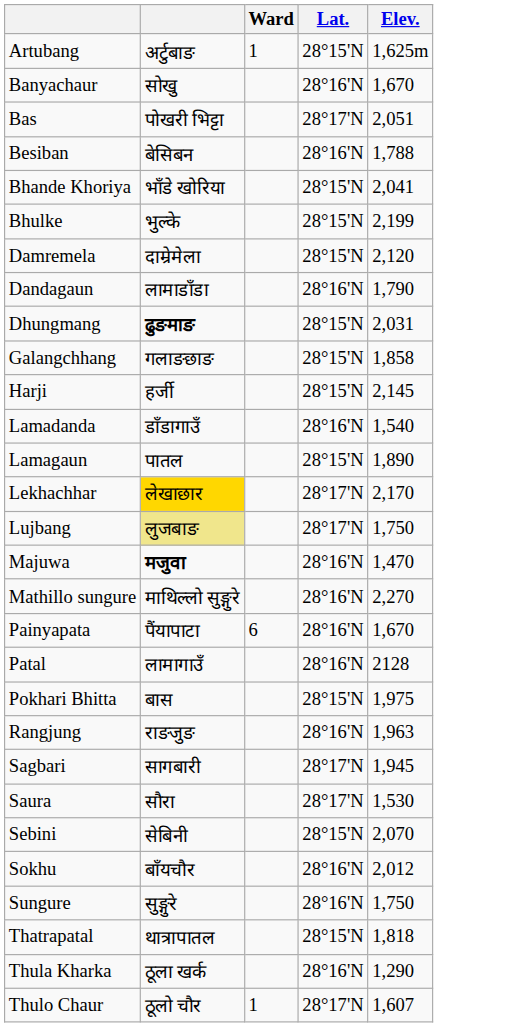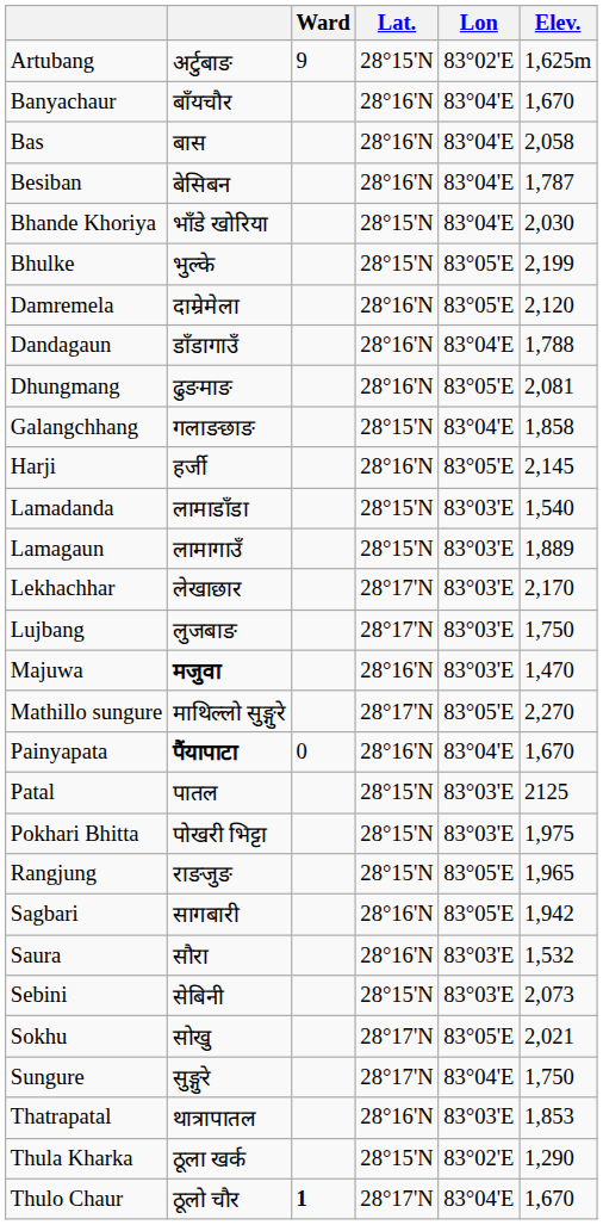 <table class="wikitable">
 <tr>
 <th></th>
 <th></th>
 <th>Ward</th>
 <th><a href='#'>Lat.</a></th>
+<th><a href='#'>Lon</a></th>
 <th><a href='#'>Elev.</a></th>
 </tr>
 <tr>
 <td>Artubang</td>
 <td>अर्टुबाङ</td>
-<td>1</td>
+<td>9</td>
 <td>28°15'N</td>
+<td>83°02'E</td>
 <td>1,625m</td>
 </tr>
 <tr>
 <td>Banyachaur</td>
-<td>सोखु</td>
+<td>बाँयचौर</td>
 <td></td>
 <td>28°16'N</td>
+<td>83°04'E</td>
 <td>1,670</td>
 </tr>
 <tr>
 <td>Bas</td>
-<td>पोखरी भिट्टा</td>
+<td>बास</td>
 <td></td>
-<td>28°17'N</td>
-<td>2,051</td>
+<td>28°16'N</td>
+<td>83°04'E</td>
+<td>2,058</td>
 </tr>
 <tr>
 <td>Besiban</td>
 <td>बेसिबन</td>
 <td></td>
 <td>28°16'N</td>
-<td>1,788</td>
+<td>83°04'E</td>
+<td>1,787</td>
 </tr>
 <tr>
 <td>Bhande Khoriya</td>
 <td>भाँडे खोरिया</td>
 <td></td>
 <td>28°15'N</td>
-<td>2,041</td>
+<td>83°04'E</td>
+<td>2,030</td>
 </tr>
 <tr>
 <td>Bhulke</td>
 <td>भुल्के</td>
 <td></td>
 <td>28°15'N</td>
+<td>83°05'E</td>
 <td>2,199</td>
 </tr>
 <tr>
 <td>Damremela</td>
 <td>दाम्रेमेला</td>
 <td></td>
-<td>28°15'N</td>
+<td>28°16'N</td>
+<td>83°05'E</td>
 <td>2,120</td>
 </tr>
 <tr>
 <td>Dandagaun</td>
-<td>लामाडाँडा</td>
+<td>डाँडागाउँ</td>
 <td></td>
 <td>28°16'N</td>
-<td>1,790</td>
+<td>83°04'E</td>
+<td>1,788</td>
 </tr>
 <tr>
 <td>Dhungmang</td>
-<td><strong>ढुङमाङ</strong></td>
+<td>ढुङमाङ</td>
 <td></td>
-<td>28°15'N</td>
-<td>2,031</td>
+<td>28°16'N</td>
+<td>83°05'E</td>
+<td>2,081</td>
 </tr>
 <tr>
 <td>Galangchhang</td>
 <td>गलाङछाङ</td>
 <td></td>
 <td>28°15'N</td>
+<td>83°04'E</td>
 <td>1,858</td>
 </tr>
 <tr>
 <td>Harji</td>
 <td>हर्जी</td>
 <td></td>
-<td>28°15'N</td>
+<td>28°16'N</td>
+<td>83°05'E</td>
 <td>2,145</td>
 </tr>
 <tr>
 <td>Lamadanda</td>
-<td>डाँडागाउँ</td>
+<td>लामाडाँडा</td>
 <td></td>
-<td>28°16'N</td>
+<td>28°15'N</td>
+<td>83°03'E</td>
 <td>1,540</td>
 </tr>
 <tr>
 <td>Lamagaun</td>
-<td>पातल</td>
+<td>लामागाउँ</td>
 <td></td>
 <td>28°15'N</td>
-<td>1,890</td>
+<td>83°03'E</td>
+<td>1,889</td>
 </tr>
 <tr>
 <td>Lekhachhar</td>
-<td style="background: gold;">लेखाछार</td>
+<td>लेखाछार</td>
 <td></td>
 <td>28°17'N</td>
+<td>83°03'E</td>
 <td>2,170</td>
 </tr>
 <tr>
 <td>Lujbang</td>
-<td style="background: khaki;">लुजबाङ</td>
+<td>लुजबाङ</td>
 <td></td>
 <td>28°17'N</td>
+<td>83°03'E</td>
 <td>1,750</td>
 </tr>
 <tr>
 <td>Majuwa</td>
 <td><strong>मजुवा</strong></td>
 <td></td>
 <td>28°16'N</td>
+<td>83°03'E</td>
 <td>1,470</td>
 </tr>
 <tr>
 <td>Mathillo sungure</td>
 <td>माथिल्लो सुङ्गुरे</td>
 <td></td>
-<td>28°16'N</td>
+<td>28°17'N</td>
+<td>83°05'E</td>
 <td>2,270</td>
 </tr>
 <tr>
 <td>Painyapata</td>
-<td>पैंयापाटा</td>
-<td>6</td>
+<td><strong>पैंयापाटा</strong></td>
+<td>0</td>
 <td>28°16'N</td>
+<td>83°04'E</td>
 <td>1,670</td>
 </tr>
 <tr>
 <td>Patal</td>
-<td>लामागाउँ</td>
+<td>पातल</td>
 <td></td>
-<td>28°16'N</td>
-<td>2128</td>
+<td>28°15'N</td>
+<td>83°03'E</td>
+<td>2125</td>
 </tr>
 <tr>
 <td>Pokhari Bhitta</td>
-<td>बास</td>
+<td>पोखरी भिट्टा</td>
 <td></td>
 <td>28°15'N</td>
+<td>83°03'E</td>
 <td>1,975</td>
 </tr>
 <tr>
 <td>Rangjung</td>
 <td>राङजुङ</td>
 <td></td>
-<td>28°16'N</td>
-<td>1,963</td>
+<td>28°15'N</td>
+<td>83°05'E</td>
+<td>1,965</td>
 </tr>
 <tr>
 <td>Sagbari</td>
 <td>सागबारी</td>
 <td></td>
-<td>28°17'N</td>
-<td>1,945</td>
+<td>28°16'N</td>
+<td>83°05'E</td>
+<td>1,942</td>
 </tr>
 <tr>
 <td>Saura</td>
 <td>सौरा</td>
 <td></td>
-<td>28°17'N</td>
-<td>1,530</td>
+<td>28°16'N</td>
+<td>83°03'E</td>
+<td>1,532</td>
 </tr>
 <tr>
 <td>Sebini</td>
 <td>सेबिनी</td>
 <td></td>
 <td>28°15'N</td>
-<td>2,070</td>
+<td>83°03'E</td>
+<td>2,073</td>
 </tr>
 <tr>
 <td>Sokhu</td>
-<td>बाँयचौर</td>
+<td>सोखु</td>
 <td></td>
-<td>28°16'N</td>
-<td>2,012</td>
+<td>28°17'N</td>
+<td>83°05'E</td>
+<td>2,021</td>
 </tr>
 <tr>
 <td>Sungure</td>
 <td>सुङ्गुरे</td>
 <td></td>
-<td>28°16'N</td>
+<td>28°17'N</td>
+<td>83°04'E</td>
 <td>1,750</td>
 </tr>
 <tr>
 <td>Thatrapatal</td>
 <td>थात्रापातल</td>
 <td></td>
-<td>28°15'N</td>
-<td>1,818</td>
+<td>28°16'N</td>
+<td>83°03'E</td>
+<td>1,853</td>
 </tr>
 <tr>
 <td>Thula Kharka</td>
 <td>ठूला खर्क</td>
 <td></td>
-<td>28°16'N</td>
+<td>28°15'N</td>
+<td>83°02'E</td>
 <td>1,290</td>
 </tr>
 <tr>
 <td>Thulo Chaur</td>
 <td>ठूलो चौर</td>
-<td>1</td>
+<td><strong>1</strong></td>
 <td>28°17'N</td>
-<td>1,607</td>
+<td>83°04'E</td>
+<td>1,670</td>
 </tr>
 </table>
